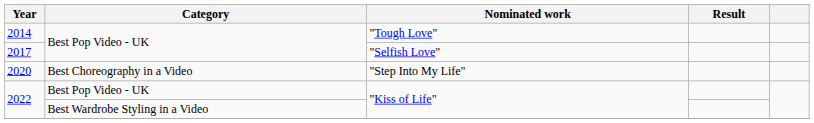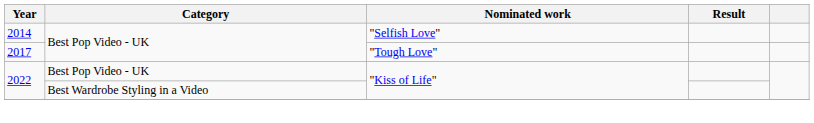 <table class="wikitable" style="width:85%;">
 <tr>
 <th width=5%>Year</th>
 <th style="width:40%;">Category</th>
 <th style="width:40%;">Nominated work</th>
 <th style="width:10%;">Result</th>
 <th width=5%></th>
 </tr>
 <tr>
 <td><a href='#'>2014</a></td>
 <td rowspan="2">Best Pop Video - UK</td>
-<td>"<a href='#'>Tough Love</a>"</td>
+<td>"<a href='#'>Selfish Love</a>"</td>
 <td></td>
 <td></td>
 </tr>
 <tr>
 <td><a href='#'>2017</a></td>
-<td>"<a href='#'>Selfish Love</a>"</td>
-<td></td>
-<td></td>
-</tr>
-<tr>
-<td><a href='#'>2020</a></td>
-<td>Best Choreography in a Video</td>
-<td>"Step Into My Life"</td>
+<td>"<a href='#'>Tough Love</a>"</td>
 <td></td>
 <td></td>
 </tr>
 <tr>
 <td rowspan="2"><a href='#'>2022</a></td>
 <td>Best Pop Video - UK</td>
 <td rowspan="2">"<a href='#'>Kiss of Life</a>" </td>
 <td></td>
 <td rowspan="2"></td>
 </tr>
 <tr>
 <td>Best Wardrobe Styling in a Video</td>
 <td></td>
 </tr>
 <tr>
 </tr>
 </table>
